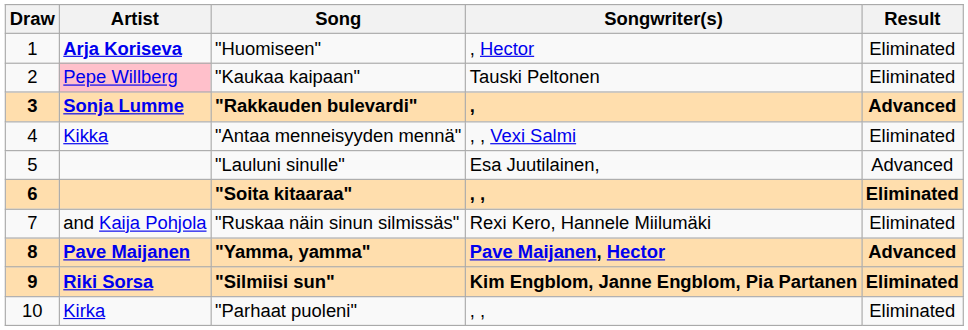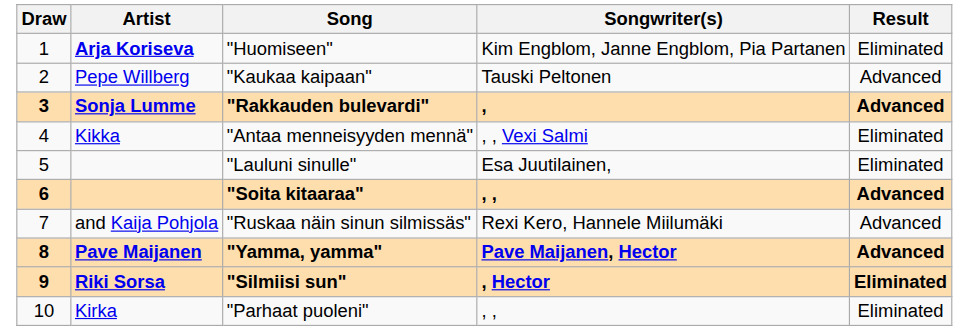 <table class="sortable wikitable" style="margin: 1em auto 1em auto; text-align:center">
 <tr>
 <th>Draw</th>
 <th>Artist</th>
 <th>Song</th>
 <th>Songwriter(s)</th>
 <th>Result</th>
 </tr>
 <tr>
 <td>1</td>
 <td align="left"><strong><a href='#'>Arja Koriseva</a></strong></td>
 <td align="left">"Huomiseen"</td>
-<td align="left">, <a href='#'>Hector</a></td>
+<td align="left">Kim Engblom, Janne Engblom, Pia Partanen</td>
 <td>Eliminated</td>
 </tr>
 <tr>
 <td>2</td>
-<td align="left" style="background: pink;"><a href='#'>Pepe Willberg</a></td>
+<td align="left"><a href='#'>Pepe Willberg</a></td>
 <td align="left">"Kaukaa kaipaan"</td>
 <td align="left">Tauski Peltonen</td>
-<td>Eliminated</td>
+<td>Advanced</td>
 </tr>
 <tr style="font-weight:bold;background:navajowhite;">
 <td>3</td>
 <td align="left"><a href='#'>Sonja Lumme</a></td>
 <td align="left">"Rakkauden bulevardi"</td>
 <td align="left">, </td>
 <td>Advanced</td>
 </tr>
 <tr>
 <td>4</td>
 <td align="left"><a href='#'>Kikka</a></td>
 <td align="left">"Antaa menneisyyden mennä"</td>
 <td align="left">, , <a href='#'>Vexi Salmi</a></td>
 <td>Eliminated</td>
 </tr>
 <tr>
 <td>5</td>
 <td align="left"></td>
 <td align="left">"Lauluni sinulle"</td>
 <td align="left">Esa Juutilainen, </td>
-<td>Advanced</td>
+<td>Eliminated</td>
 </tr>
 <tr style="font-weight:bold;background:navajowhite;">
 <td>6</td>
 <td align="left"></td>
 <td align="left">"Soita kitaaraa"</td>
 <td align="left">, , </td>
-<td>Eliminated</td>
+<td>Advanced</td>
 </tr>
 <tr>
 <td>7</td>
 <td align="left"> and <a href='#'>Kaija Pohjola</a></td>
 <td align="left">"Ruskaa näin sinun silmissäs"</td>
 <td align="left">Rexi Kero, Hannele Miilumäki</td>
-<td>Eliminated</td>
+<td>Advanced</td>
 </tr>
 <tr style="font-weight:bold;background:navajowhite;">
 <td>8</td>
 <td align="left"><a href='#'>Pave Maijanen</a></td>
 <td align="left">"Yamma, yamma"</td>
 <td align="left"><a href='#'>Pave Maijanen</a>, <a href='#'>Hector</a></td>
 <td>Advanced</td>
 </tr>
 <tr style="font-weight:bold;background:navajowhite;">
 <td>9</td>
 <td align="left"><a href='#'>Riki Sorsa</a></td>
 <td align="left">"Silmiisi sun"</td>
-<td align="left">Kim Engblom, Janne Engblom, Pia Partanen</td>
+<td align="left">, <a href='#'>Hector</a></td>
 <td>Eliminated</td>
 </tr>
 <tr>
 <td>10</td>
 <td align="left"><a href='#'>Kirka</a></td>
 <td align="left">"Parhaat puoleni"</td>
 <td align="left">, , </td>
 <td>Eliminated</td>
 </tr>
 </table>
